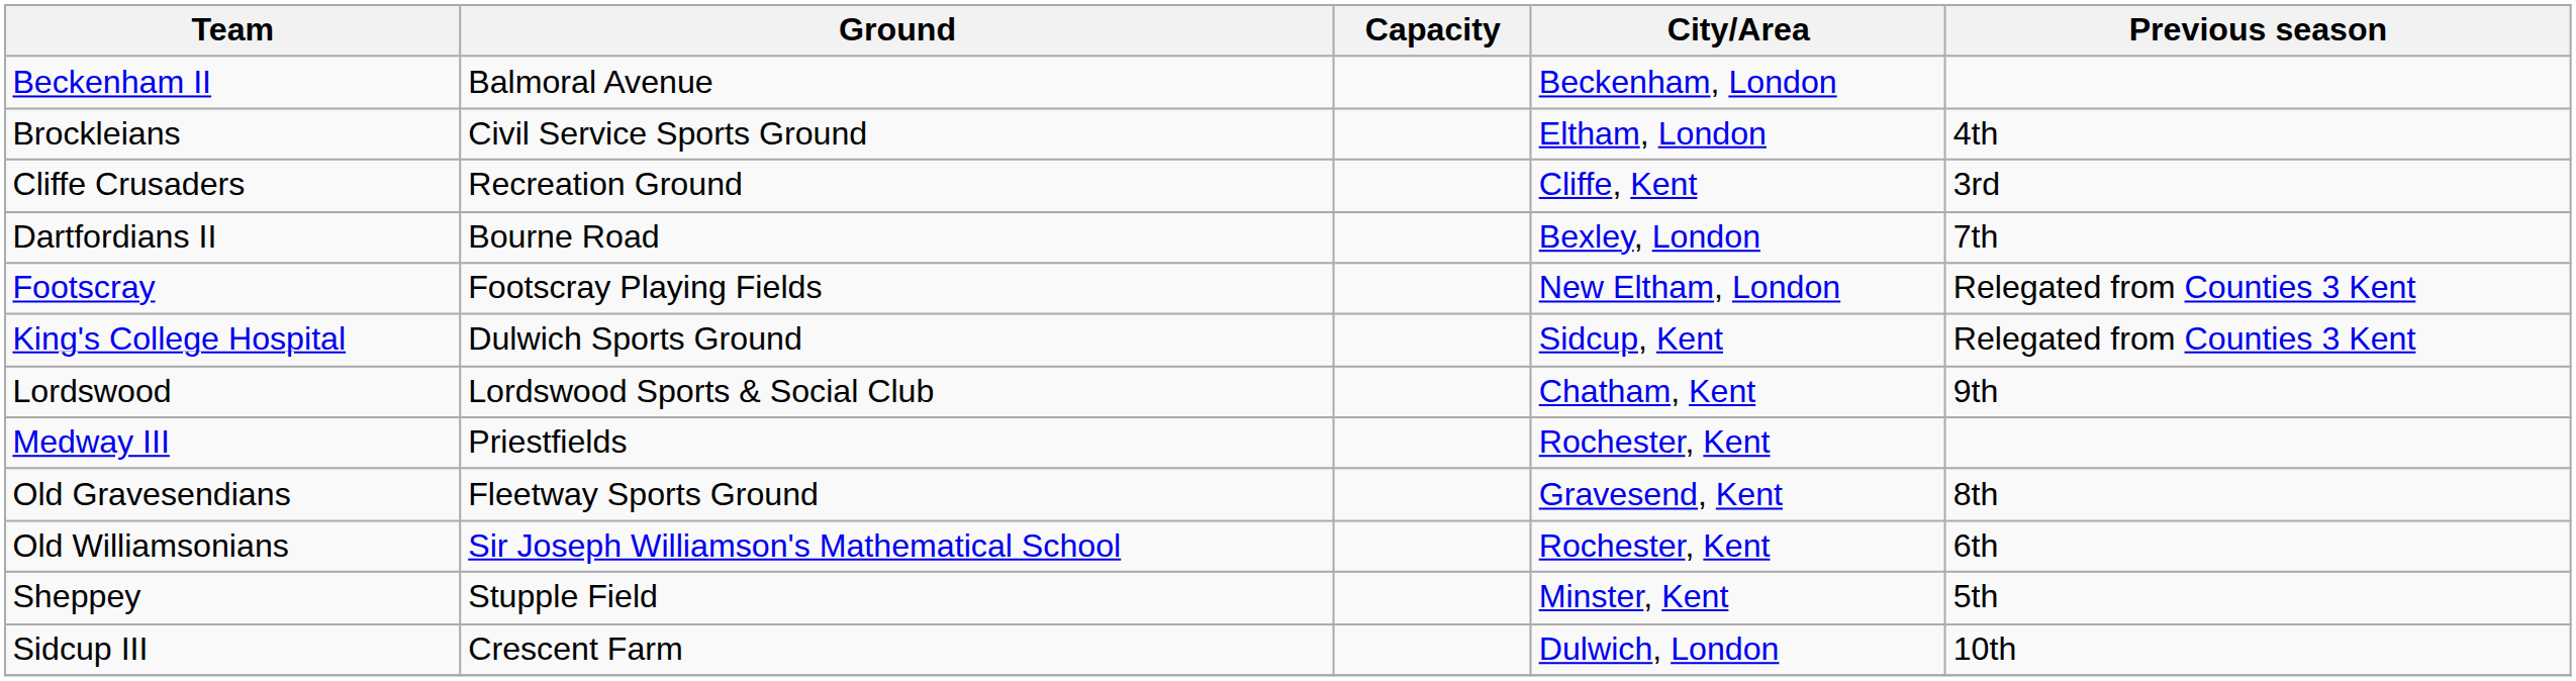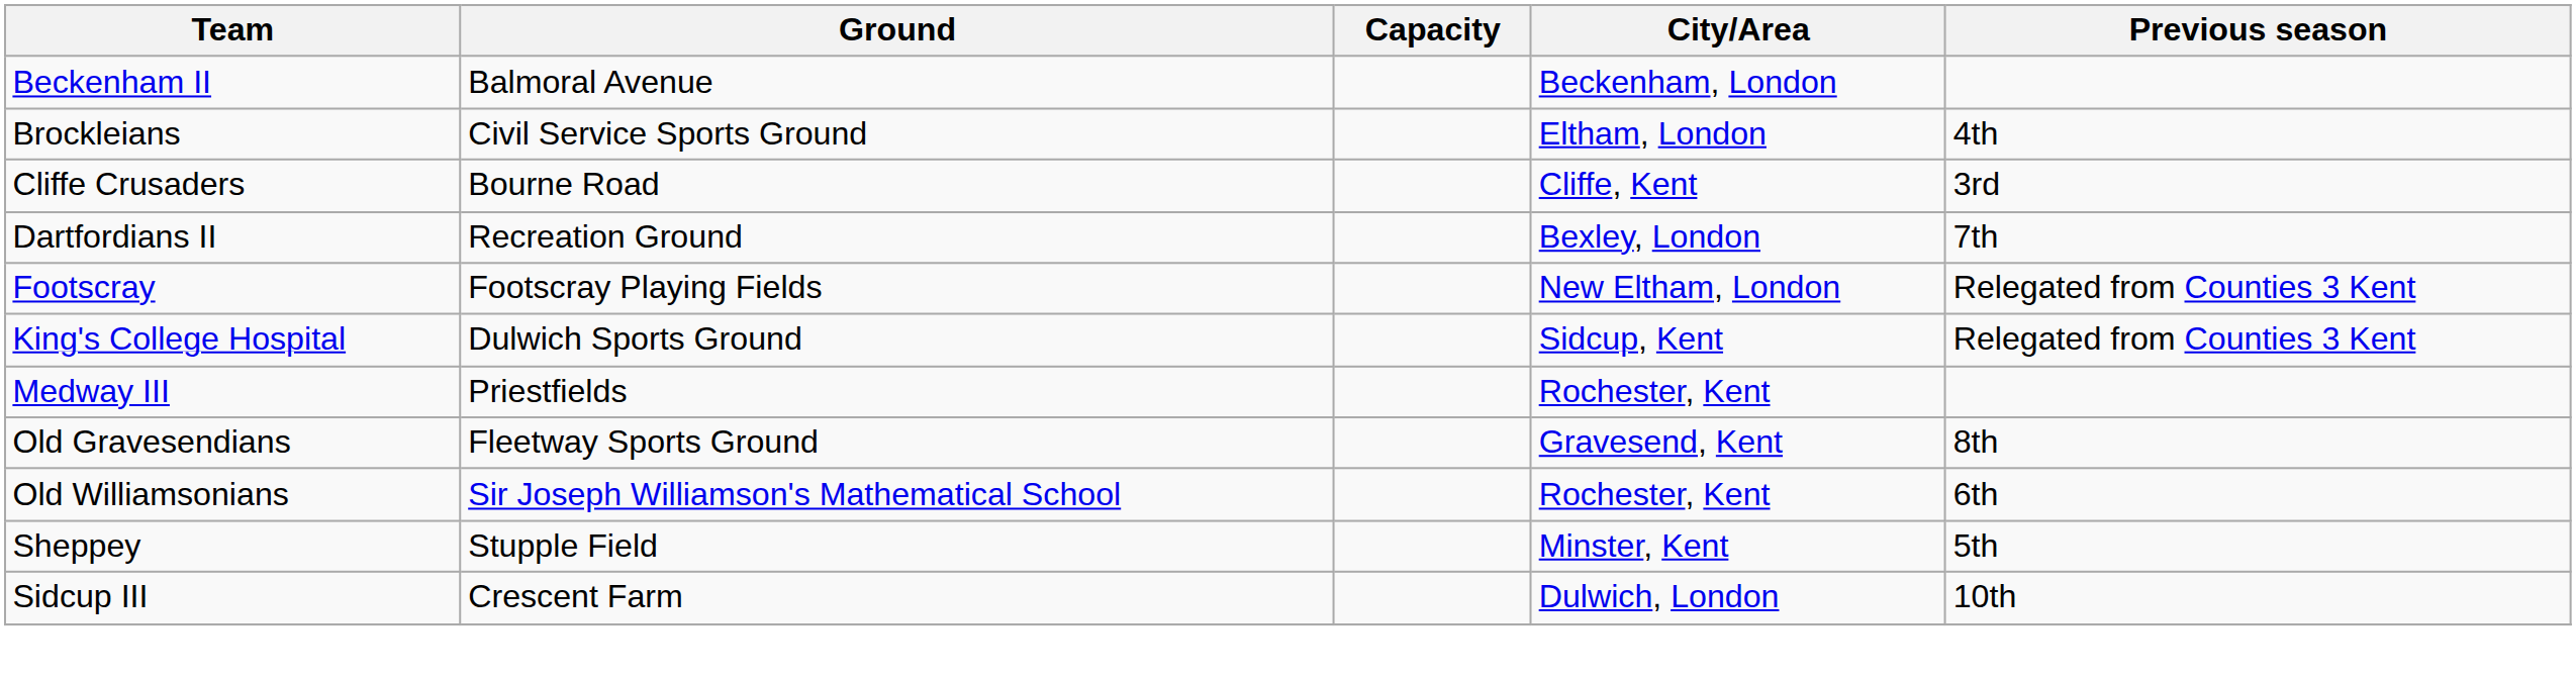 <table class="wikitable sortable" width=100%>
 <tr>
 <th>Team</th>
 <th>Ground</th>
 <th>Capacity</th>
 <th>City/Area</th>
 <th>Previous season</th>
 </tr>
 <tr>
 <td><a href='#'>Beckenham II</a></td>
 <td>Balmoral Avenue</td>
 <td></td>
 <td><a href='#'>Beckenham</a>, <a href='#'>London</a></td>
 <td></td>
 </tr>
 <tr>
 <td>Brockleians</td>
 <td>Civil Service Sports Ground</td>
 <td></td>
 <td><a href='#'>Eltham</a>, <a href='#'>London</a></td>
 <td>4th</td>
 </tr>
 <tr>
 <td>Cliffe Crusaders</td>
-<td>Recreation Ground</td>
+<td>Bourne Road</td>
 <td></td>
 <td><a href='#'>Cliffe</a>, <a href='#'>Kent</a></td>
 <td>3rd</td>
 </tr>
 <tr>
 <td>Dartfordians II</td>
-<td>Bourne Road</td>
+<td>Recreation Ground</td>
 <td></td>
 <td><a href='#'>Bexley</a>, <a href='#'>London</a></td>
 <td>7th</td>
 </tr>
 <tr>
 <td><a href='#'>Footscray</a></td>
 <td>Footscray Playing Fields</td>
 <td></td>
 <td><a href='#'>New Eltham</a>, <a href='#'>London</a></td>
 <td>Relegated from <a href='#'>Counties 3 Kent</a></td>
 </tr>
 <tr>
 <td><a href='#'>King's College Hospital</a></td>
 <td>Dulwich Sports Ground</td>
 <td></td>
 <td><a href='#'>Sidcup</a>, <a href='#'>Kent</a></td>
 <td>Relegated from <a href='#'>Counties 3 Kent</a></td>
-</tr>
-<tr>
-<td>Lordswood</td>
-<td>Lordswood Sports & Social Club</td>
-<td></td>
-<td><a href='#'>Chatham</a>, <a href='#'>Kent</a></td>
-<td>9th</td>
 </tr>
 <tr>
 <td><a href='#'>Medway III</a></td>
 <td>Priestfields</td>
 <td></td>
 <td><a href='#'>Rochester</a>, <a href='#'>Kent</a></td>
 <td></td>
 </tr>
 <tr>
 <td>Old Gravesendians</td>
 <td>Fleetway Sports Ground</td>
 <td></td>
 <td><a href='#'>Gravesend</a>, <a href='#'>Kent</a></td>
 <td>8th</td>
 </tr>
 <tr>
 <td>Old Williamsonians</td>
 <td><a href='#'>Sir Joseph Williamson's Mathematical School</a></td>
 <td></td>
 <td><a href='#'>Rochester</a>, <a href='#'>Kent</a></td>
 <td>6th</td>
 </tr>
 <tr>
 <td>Sheppey</td>
 <td>Stupple Field</td>
 <td></td>
 <td><a href='#'>Minster</a>, <a href='#'>Kent</a></td>
 <td>5th</td>
 </tr>
 <tr>
 <td>Sidcup III</td>
 <td>Crescent Farm</td>
 <td></td>
 <td><a href='#'>Dulwich</a>, <a href='#'>London</a></td>
 <td>10th</td>
 </tr>
 <tr>
 </tr>
 </table>
